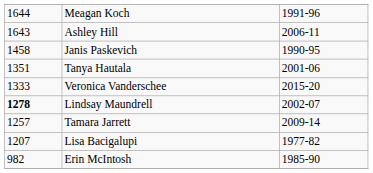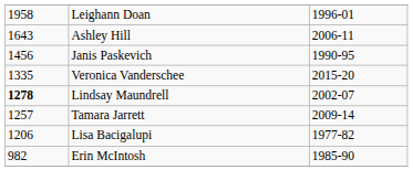 <table class="wikitable" width="40%">
 <tr>
 </tr>
 <tr align="centre" bgcolor="">
-<td>1644</td>
-<td>Meagan Koch</td>
-<td>1991-96</td>
+<td>1958</td>
+<td>Leighann Doan</td>
+<td>1996-01</td>
 </tr>
 <tr align="centre" bgcolor="">
 <td>1643</td>
 <td>Ashley Hill</td>
 <td>2006-11</td>
 </tr>
 <tr align="centre" bgcolor="">
-<td>1458</td>
+<td>1456</td>
 <td>Janis Paskevich</td>
 <td>1990-95</td>
 </tr>
 <tr align="centre" bgcolor="">
-<td>1351</td>
-<td>Tanya Hautala</td>
-<td>2001-06</td>
-</tr>
-<tr align="centre" bgcolor="">
-<td>1333</td>
+<td>1335</td>
 <td>Veronica Vanderschee</td>
 <td>2015-20</td>
 </tr>
 <tr align="centre" bgcolor="">
 <td><strong>1278</strong></td>
 <td>Lindsay Maundrell</td>
 <td>2002-07</td>
 </tr>
 <tr align="centre" bgcolor="">
 <td>1257</td>
 <td>Tamara Jarrett</td>
 <td>2009-14</td>
 </tr>
 <tr align="centre" bgcolor="">
-<td>1207</td>
+<td>1206</td>
 <td>Lisa Bacigalupi</td>
 <td>1977-82</td>
 </tr>
 <tr align="centre" bgcolor="">
 <td>982</td>
 <td>Erin McIntosh</td>
 <td>1985-90</td>
 </tr>
 <tr align="centre" bgcolor="">
 </tr>
 </table>
